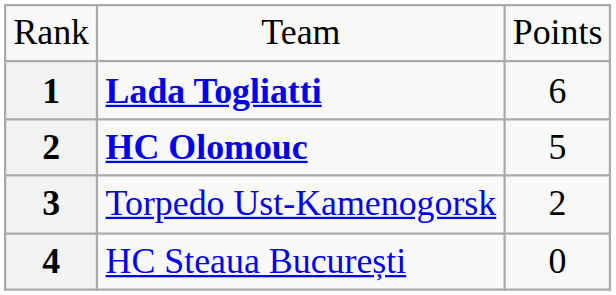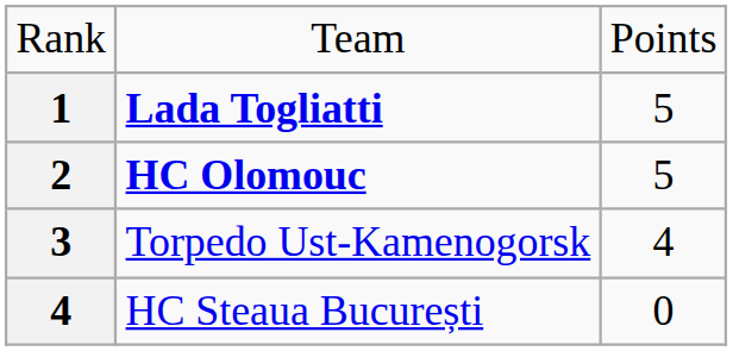 <table class="wikitable" style="text-align: center;">
 <tr>
 <td>Rank</td>
 <td>Team</td>
 <td>Points</td>
 </tr>
 <tr>
 <th>1</th>
 <td style="text-align: left;"> <strong><a href='#'>Lada Togliatti</a></strong></td>
-<td>6</td>
+<td>5</td>
 </tr>
 <tr>
 <th>2</th>
 <td style="text-align: left;"> <strong><a href='#'>HC Olomouc</a></strong></td>
 <td>5</td>
 </tr>
 <tr>
 <th>3</th>
 <td style="text-align: left;"> <a href='#'>Torpedo Ust-Kamenogorsk</a></td>
-<td>2</td>
+<td>4</td>
 </tr>
 <tr>
 <th>4</th>
 <td style="text-align: left;"> <a href='#'>HC Steaua București</a></td>
 <td>0</td>
 </tr>
 </table>
